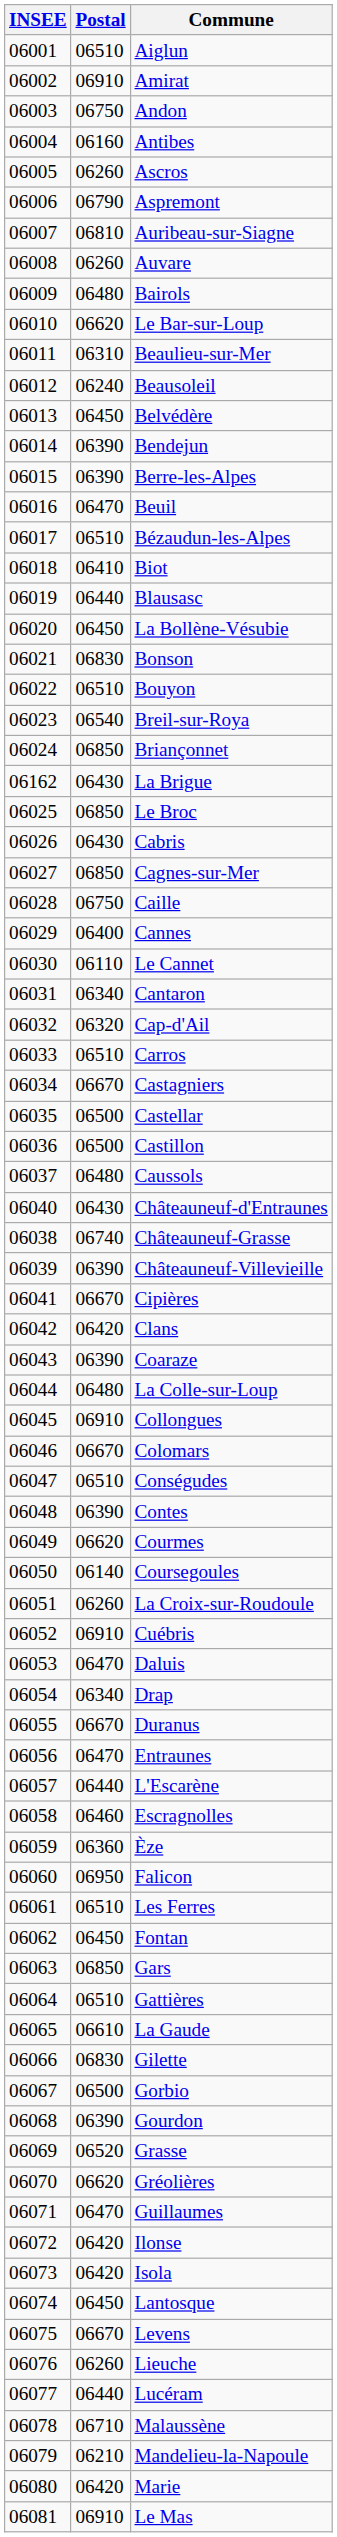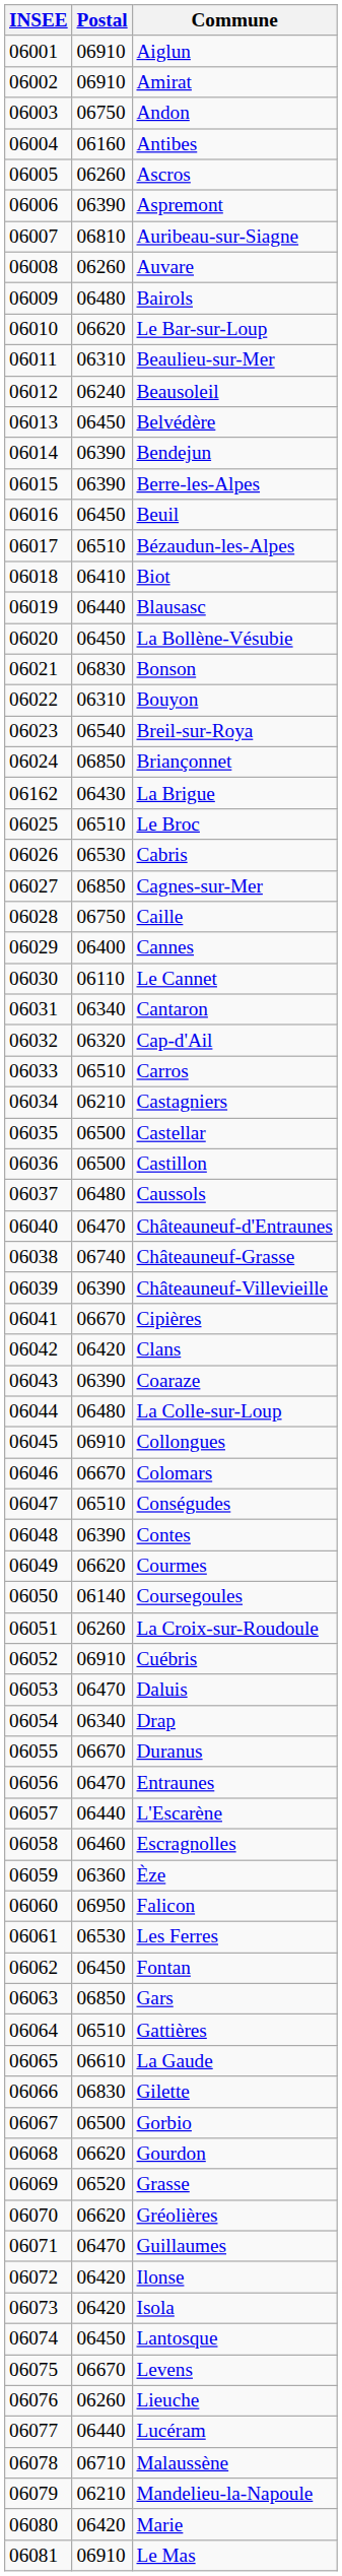 <table class="wikitable sortable">
 <tr>
 <th><a href='#'>INSEE</a></th>
 <th><a href='#'>Postal</a></th>
 <th>Commune</th>
 </tr>
 <tr>
 <td>06001</td>
-<td>06510</td>
+<td>06910</td>
 <td><a href='#'>Aiglun</a></td>
 </tr>
 <tr>
 <td>06002</td>
 <td>06910</td>
 <td><a href='#'>Amirat</a></td>
 </tr>
 <tr>
 <td>06003</td>
 <td>06750</td>
 <td><a href='#'>Andon</a></td>
 </tr>
 <tr>
 <td>06004</td>
 <td>06160</td>
 <td><a href='#'>Antibes</a></td>
 </tr>
 <tr>
 <td>06005</td>
 <td>06260</td>
 <td><a href='#'>Ascros</a></td>
 </tr>
 <tr>
 <td>06006</td>
-<td>06790</td>
+<td>06390</td>
 <td><a href='#'>Aspremont</a></td>
 </tr>
 <tr>
 <td>06007</td>
 <td>06810</td>
 <td><a href='#'>Auribeau-sur-Siagne</a></td>
 </tr>
 <tr>
 <td>06008</td>
 <td>06260</td>
 <td><a href='#'>Auvare</a></td>
 </tr>
 <tr>
 <td>06009</td>
 <td>06480</td>
 <td><a href='#'>Bairols</a></td>
 </tr>
 <tr>
 <td>06010</td>
 <td>06620</td>
 <td><a href='#'>Le Bar-sur-Loup</a></td>
 </tr>
 <tr>
 <td>06011</td>
 <td>06310</td>
 <td><a href='#'>Beaulieu-sur-Mer</a></td>
 </tr>
 <tr>
 <td>06012</td>
 <td>06240</td>
 <td><a href='#'>Beausoleil</a></td>
 </tr>
 <tr>
 <td>06013</td>
 <td>06450</td>
 <td><a href='#'>Belvédère</a></td>
 </tr>
 <tr>
 <td>06014</td>
 <td>06390</td>
 <td><a href='#'>Bendejun</a></td>
 </tr>
 <tr>
 <td>06015</td>
 <td>06390</td>
 <td><a href='#'>Berre-les-Alpes</a></td>
 </tr>
 <tr>
 <td>06016</td>
-<td>06470</td>
+<td>06450</td>
 <td><a href='#'>Beuil</a></td>
 </tr>
 <tr>
 <td>06017</td>
 <td>06510</td>
 <td><a href='#'>Bézaudun-les-Alpes</a></td>
 </tr>
 <tr>
 <td>06018</td>
 <td>06410</td>
 <td><a href='#'>Biot</a></td>
 </tr>
 <tr>
 <td>06019</td>
 <td>06440</td>
 <td><a href='#'>Blausasc</a></td>
 </tr>
 <tr>
 <td>06020</td>
 <td>06450</td>
 <td><a href='#'>La Bollène-Vésubie</a></td>
 </tr>
 <tr>
 <td>06021</td>
 <td>06830</td>
 <td><a href='#'>Bonson</a></td>
 </tr>
 <tr>
 <td>06022</td>
-<td>06510</td>
+<td>06310</td>
 <td><a href='#'>Bouyon</a></td>
 </tr>
 <tr>
 <td>06023</td>
 <td>06540</td>
 <td><a href='#'>Breil-sur-Roya</a></td>
 </tr>
 <tr>
 <td>06024</td>
 <td>06850</td>
 <td><a href='#'>Briançonnet</a></td>
 </tr>
 <tr>
 <td>06162</td>
 <td>06430</td>
 <td><a href='#'>La Brigue</a></td>
 </tr>
 <tr>
 <td>06025</td>
-<td>06850</td>
+<td>06510</td>
 <td><a href='#'>Le Broc</a></td>
 </tr>
 <tr>
 <td>06026</td>
-<td>06430</td>
+<td>06530</td>
 <td><a href='#'>Cabris</a></td>
 </tr>
 <tr>
 <td>06027</td>
 <td>06850</td>
 <td><a href='#'>Cagnes-sur-Mer</a></td>
 </tr>
 <tr>
 <td>06028</td>
 <td>06750</td>
 <td><a href='#'>Caille</a></td>
 </tr>
 <tr>
 <td>06029</td>
 <td>06400</td>
 <td><a href='#'>Cannes</a></td>
 </tr>
 <tr>
 <td>06030</td>
 <td>06110</td>
 <td><a href='#'>Le Cannet</a></td>
 </tr>
 <tr>
 <td>06031</td>
 <td>06340</td>
 <td><a href='#'>Cantaron</a></td>
 </tr>
 <tr>
 <td>06032</td>
 <td>06320</td>
 <td><a href='#'>Cap-d'Ail</a></td>
 </tr>
 <tr>
 <td>06033</td>
 <td>06510</td>
 <td><a href='#'>Carros</a></td>
 </tr>
 <tr>
 <td>06034</td>
-<td>06670</td>
+<td>06210</td>
 <td><a href='#'>Castagniers</a></td>
 </tr>
 <tr>
 <td>06035</td>
 <td>06500</td>
 <td><a href='#'>Castellar</a></td>
 </tr>
 <tr>
 <td>06036</td>
 <td>06500</td>
 <td><a href='#'>Castillon</a></td>
 </tr>
 <tr>
 <td>06037</td>
 <td>06480</td>
 <td><a href='#'>Caussols</a></td>
 </tr>
 <tr>
 <td>06040</td>
-<td>06430</td>
+<td>06470</td>
 <td><a href='#'>Châteauneuf-d'Entraunes</a></td>
 </tr>
 <tr>
 <td>06038</td>
 <td>06740</td>
 <td><a href='#'>Châteauneuf-Grasse</a></td>
 </tr>
 <tr>
 <td>06039</td>
 <td>06390</td>
 <td><a href='#'>Châteauneuf-Villevieille</a></td>
 </tr>
 <tr>
 <td>06041</td>
 <td>06670</td>
 <td><a href='#'>Cipières</a></td>
 </tr>
 <tr>
 <td>06042</td>
 <td>06420</td>
 <td><a href='#'>Clans</a></td>
 </tr>
 <tr>
 <td>06043</td>
 <td>06390</td>
 <td><a href='#'>Coaraze</a></td>
 </tr>
 <tr>
 <td>06044</td>
 <td>06480</td>
 <td><a href='#'>La Colle-sur-Loup</a></td>
 </tr>
 <tr>
 <td>06045</td>
 <td>06910</td>
 <td><a href='#'>Collongues</a></td>
 </tr>
 <tr>
 <td>06046</td>
 <td>06670</td>
 <td><a href='#'>Colomars</a></td>
 </tr>
 <tr>
 <td>06047</td>
 <td>06510</td>
 <td><a href='#'>Conségudes</a></td>
 </tr>
 <tr>
 <td>06048</td>
 <td>06390</td>
 <td><a href='#'>Contes</a></td>
 </tr>
 <tr>
 <td>06049</td>
 <td>06620</td>
 <td><a href='#'>Courmes</a></td>
 </tr>
 <tr>
 <td>06050</td>
 <td>06140</td>
 <td><a href='#'>Coursegoules</a></td>
 </tr>
 <tr>
 <td>06051</td>
 <td>06260</td>
 <td><a href='#'>La Croix-sur-Roudoule</a></td>
 </tr>
 <tr>
 <td>06052</td>
 <td>06910</td>
 <td><a href='#'>Cuébris</a></td>
 </tr>
 <tr>
 <td>06053</td>
 <td>06470</td>
 <td><a href='#'>Daluis</a></td>
 </tr>
 <tr>
 <td>06054</td>
 <td>06340</td>
 <td><a href='#'>Drap</a></td>
 </tr>
 <tr>
 <td>06055</td>
 <td>06670</td>
 <td><a href='#'>Duranus</a></td>
 </tr>
 <tr>
 <td>06056</td>
 <td>06470</td>
 <td><a href='#'>Entraunes</a></td>
 </tr>
 <tr>
 <td>06057</td>
 <td>06440</td>
 <td><a href='#'>L'Escarène</a></td>
 </tr>
 <tr>
 <td>06058</td>
 <td>06460</td>
 <td><a href='#'>Escragnolles</a></td>
 </tr>
 <tr>
 <td>06059</td>
 <td>06360</td>
 <td><a href='#'>Èze</a></td>
 </tr>
 <tr>
 <td>06060</td>
 <td>06950</td>
 <td><a href='#'>Falicon</a></td>
 </tr>
 <tr>
 <td>06061</td>
-<td>06510</td>
+<td>06530</td>
 <td><a href='#'>Les Ferres</a></td>
 </tr>
 <tr>
 <td>06062</td>
 <td>06450</td>
 <td><a href='#'>Fontan</a></td>
 </tr>
 <tr>
 <td>06063</td>
 <td>06850</td>
 <td><a href='#'>Gars</a></td>
 </tr>
 <tr>
 <td>06064</td>
 <td>06510</td>
 <td><a href='#'>Gattières</a></td>
 </tr>
 <tr>
 <td>06065</td>
 <td>06610</td>
 <td><a href='#'>La Gaude</a></td>
 </tr>
 <tr>
 <td>06066</td>
 <td>06830</td>
 <td><a href='#'>Gilette</a></td>
 </tr>
 <tr>
 <td>06067</td>
 <td>06500</td>
 <td><a href='#'>Gorbio</a></td>
 </tr>
 <tr>
 <td>06068</td>
-<td>06390</td>
+<td>06620</td>
 <td><a href='#'>Gourdon</a></td>
 </tr>
 <tr>
 <td>06069</td>
 <td>06520</td>
 <td><a href='#'>Grasse</a></td>
 </tr>
 <tr>
 <td>06070</td>
 <td>06620</td>
 <td><a href='#'>Gréolières</a></td>
 </tr>
 <tr>
 <td>06071</td>
 <td>06470</td>
 <td><a href='#'>Guillaumes</a></td>
 </tr>
 <tr>
 <td>06072</td>
 <td>06420</td>
 <td><a href='#'>Ilonse</a></td>
 </tr>
 <tr>
 <td>06073</td>
 <td>06420</td>
 <td><a href='#'>Isola</a></td>
 </tr>
 <tr>
 <td>06074</td>
 <td>06450</td>
 <td><a href='#'>Lantosque</a></td>
 </tr>
 <tr>
 <td>06075</td>
 <td>06670</td>
 <td><a href='#'>Levens</a></td>
 </tr>
 <tr>
 <td>06076</td>
 <td>06260</td>
 <td><a href='#'>Lieuche</a></td>
 </tr>
 <tr>
 <td>06077</td>
 <td>06440</td>
 <td><a href='#'>Lucéram</a></td>
 </tr>
 <tr>
 <td>06078</td>
 <td>06710</td>
 <td><a href='#'>Malaussène</a></td>
 </tr>
 <tr>
 <td>06079</td>
 <td>06210</td>
 <td><a href='#'>Mandelieu-la-Napoule</a></td>
 </tr>
 <tr>
 <td>06080</td>
 <td>06420</td>
 <td><a href='#'>Marie</a></td>
 </tr>
 <tr>
 <td>06081</td>
 <td>06910</td>
 <td><a href='#'>Le Mas</a></td>
 </tr>
 </table>
